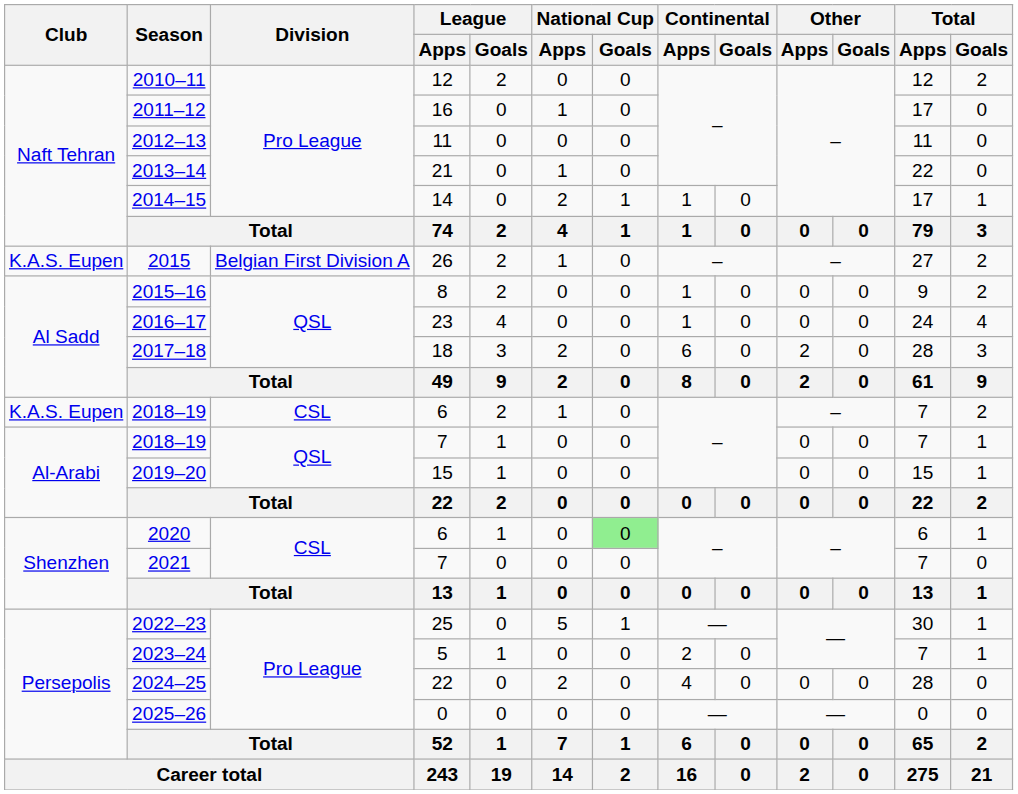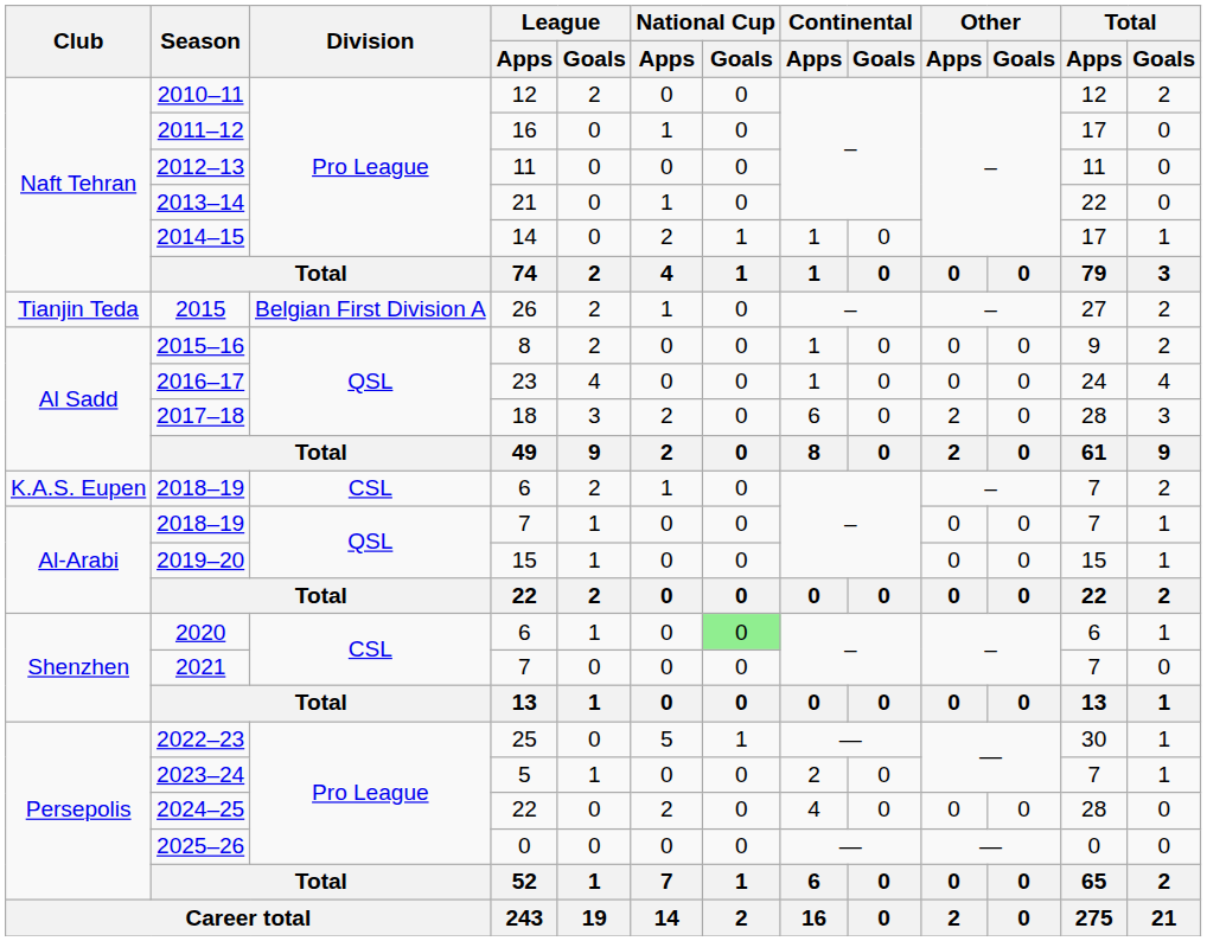 <table class="wikitable" style="text-align: center;">
 <tr>
 <th rowspan="2">Club</th>
 <th rowspan="2">Season</th>
 <th rowspan="2">Division</th>
 <th colspan="2">League</th>
 <th colspan="2">National Cup</th>
 <th colspan="2">Continental</th>
 <th colspan="2">Other</th>
 <th colspan="2">Total</th>
 </tr>
 <tr>
 <th>Apps</th>
 <th>Goals</th>
 <th>Apps</th>
 <th>Goals</th>
 <th>Apps</th>
 <th>Goals</th>
 <th>Apps</th>
 <th>Goals</th>
 <th>Apps</th>
 <th>Goals</th>
 </tr>
 <tr>
 <td rowspan=6><a href='#'>Naft Tehran</a></td>
 <td><a href='#'>2010–11</a></td>
 <td rowspan=5><a href='#'>Pro League</a></td>
 <td>12</td>
 <td>2</td>
 <td>0</td>
 <td>0</td>
 <td colspan="2" rowspan="4">–</td>
 <td colspan="2" rowspan="5">–</td>
 <td>12</td>
 <td>2</td>
 </tr>
 <tr>
 <td><a href='#'>2011–12</a></td>
 <td>16</td>
 <td>0</td>
 <td>1</td>
 <td>0</td>
 <td>17</td>
 <td>0</td>
 </tr>
 <tr>
 <td><a href='#'>2012–13</a></td>
 <td>11</td>
 <td>0</td>
 <td>0</td>
 <td>0</td>
 <td>11</td>
 <td>0</td>
 </tr>
 <tr>
 <td><a href='#'>2013–14</a></td>
 <td>21</td>
 <td>0</td>
 <td>1</td>
 <td>0</td>
 <td>22</td>
 <td>0</td>
 </tr>
 <tr>
 <td><a href='#'>2014–15</a></td>
 <td>14</td>
 <td>0</td>
 <td>2</td>
 <td>1</td>
 <td>1</td>
 <td>0</td>
 <td>17</td>
 <td>1</td>
 </tr>
 <tr>
 <th colspan=2>Total</th>
 <th>74</th>
 <th>2</th>
 <th>4</th>
 <th>1</th>
 <th>1</th>
 <th>0</th>
 <th>0</th>
 <th>0</th>
 <th>79</th>
 <th>3</th>
 </tr>
 <tr>
-<td><a href='#'>K.A.S. Eupen</a></td>
+<td><a href='#'>Tianjin Teda</a></td>
 <td><a href='#'>2015</a></td>
 <td><a href='#'>Belgian First Division A</a></td>
 <td>26</td>
 <td>2</td>
 <td>1</td>
 <td>0</td>
 <td colspan="2">–</td>
 <td colspan="2">–</td>
 <td>27</td>
 <td>2</td>
 </tr>
 <tr>
 <td rowspan=4><a href='#'>Al Sadd</a></td>
 <td><a href='#'>2015–16</a></td>
 <td rowspan=3><a href='#'>QSL</a></td>
 <td>8</td>
 <td>2</td>
 <td>0</td>
 <td>0</td>
 <td>1</td>
 <td>0</td>
 <td>0</td>
 <td>0</td>
 <td>9</td>
 <td>2</td>
 </tr>
 <tr>
 <td><a href='#'>2016–17</a></td>
 <td>23</td>
 <td>4</td>
 <td>0</td>
 <td>0</td>
 <td>1</td>
 <td>0</td>
 <td>0</td>
 <td>0</td>
 <td>24</td>
 <td>4</td>
 </tr>
 <tr>
 <td><a href='#'>2017–18</a></td>
 <td>18</td>
 <td>3</td>
 <td>2</td>
 <td>0</td>
 <td>6</td>
 <td>0</td>
 <td>2</td>
 <td>0</td>
 <td>28</td>
 <td>3</td>
 </tr>
 <tr>
 <th colspan=2>Total</th>
 <th>49</th>
 <th>9</th>
 <th>2</th>
 <th>0</th>
 <th>8</th>
 <th>0</th>
 <th>2</th>
 <th>0</th>
 <th>61</th>
 <th>9</th>
 </tr>
 <tr>
 <td><a href='#'>K.A.S. Eupen</a></td>
 <td><a href='#'>2018–19</a></td>
 <td><a href='#'>CSL</a></td>
 <td>6</td>
 <td>2</td>
 <td>1</td>
 <td>0</td>
 <td colspan="2" rowspan="3">–</td>
 <td colspan="2">–</td>
 <td>7</td>
 <td>2</td>
 </tr>
 <tr>
 <td rowspan=3><a href='#'>Al-Arabi</a></td>
 <td><a href='#'>2018–19</a></td>
 <td rowspan=2><a href='#'>QSL</a></td>
 <td>7</td>
 <td>1</td>
 <td>0</td>
 <td>0</td>
 <td>0</td>
 <td>0</td>
 <td>7</td>
 <td>1</td>
 </tr>
 <tr>
 <td><a href='#'>2019–20</a></td>
 <td>15</td>
 <td>1</td>
 <td>0</td>
 <td>0</td>
 <td>0</td>
 <td>0</td>
 <td>15</td>
 <td>1</td>
 </tr>
 <tr>
 <th colspan=2>Total</th>
 <th>22</th>
 <th>2</th>
 <th>0</th>
 <th>0</th>
 <th>0</th>
 <th>0</th>
 <th>0</th>
 <th>0</th>
 <th>22</th>
 <th>2</th>
 </tr>
 <tr>
 <td rowspan=3><a href='#'>Shenzhen</a></td>
 <td><a href='#'>2020</a></td>
 <td rowspan=2><a href='#'>CSL</a></td>
 <td>6</td>
 <td>1</td>
 <td>0</td>
 <td style="background: lightgreen;">0</td>
 <td colspan="2" rowspan="2">–</td>
 <td colspan="2" rowspan="2">–</td>
 <td>6</td>
 <td>1</td>
 </tr>
 <tr>
 <td><a href='#'>2021</a></td>
 <td>7</td>
 <td>0</td>
 <td>0</td>
 <td>0</td>
 <td>7</td>
 <td>0</td>
 </tr>
 <tr>
 <th colspan=2>Total</th>
 <th>13</th>
 <th>1</th>
 <th>0</th>
 <th>0</th>
 <th>0</th>
 <th>0</th>
 <th>0</th>
 <th>0</th>
 <th>13</th>
 <th>1</th>
 </tr>
 <tr>
 <td rowspan="5"><a href='#'>Persepolis</a></td>
 <td><a href='#'>2022–23</a></td>
 <td rowspan="4"><a href='#'>Pro League</a></td>
 <td>25</td>
 <td>0</td>
 <td>5</td>
 <td>1</td>
 <td colspan="2">—</td>
 <td colspan="2" rowspan="2">—</td>
 <td>30</td>
 <td>1</td>
 </tr>
 <tr>
 <td><a href='#'>2023–24</a></td>
 <td>5</td>
 <td>1</td>
 <td>0</td>
 <td>0</td>
 <td>2</td>
 <td>0</td>
 <td>7</td>
 <td>1</td>
 </tr>
 <tr>
 <td><a href='#'>2024–25</a></td>
 <td>22</td>
 <td>0</td>
 <td>2</td>
 <td>0</td>
 <td>4</td>
 <td>0</td>
 <td>0</td>
 <td>0</td>
 <td>28</td>
 <td>0</td>
 </tr>
 <tr>
 <td><a href='#'>2025–26</a></td>
 <td>0</td>
 <td>0</td>
 <td>0</td>
 <td>0</td>
 <td colspan="2">—</td>
 <td colspan="2">—</td>
 <td>0</td>
 <td>0</td>
 </tr>
 <tr>
 <th colspan="2">Total</th>
 <th>52</th>
 <th>1</th>
 <th>7</th>
 <th>1</th>
 <th>6</th>
 <th>0</th>
 <th>0</th>
 <th>0</th>
 <th>65</th>
 <th>2</th>
 </tr>
 <tr>
 <th colspan=3>Career total</th>
 <th>243</th>
 <th>19</th>
 <th>14</th>
 <th>2</th>
 <th>16</th>
 <th>0</th>
 <th>2</th>
 <th>0</th>
 <th>275</th>
 <th>21</th>
 </tr>
 </table>
